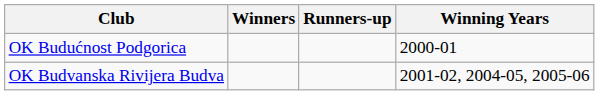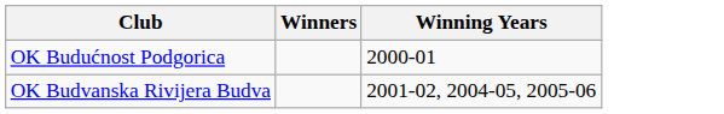 <table class="wikitable" style="font-size:90%">
 <tr>
 <th>Club</th>
 <th>Winners</th>
-<th>Runners-up</th>
 <th>Winning Years</th>
 </tr>
 <tr>
 <td><a href='#'>OK Budućnost Podgorica</a></td>
-<td></td>
 <td></td>
 <td>2000-01</td>
 </tr>
 <tr>
 <td><a href='#'>OK Budvanska Rivijera Budva</a></td>
 <td></td>
-<td></td>
 <td>2001-02, 2004-05, 2005-06</td>
 </tr>
 </table>
